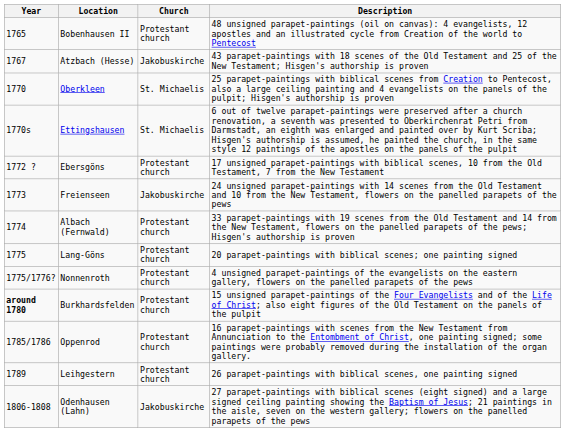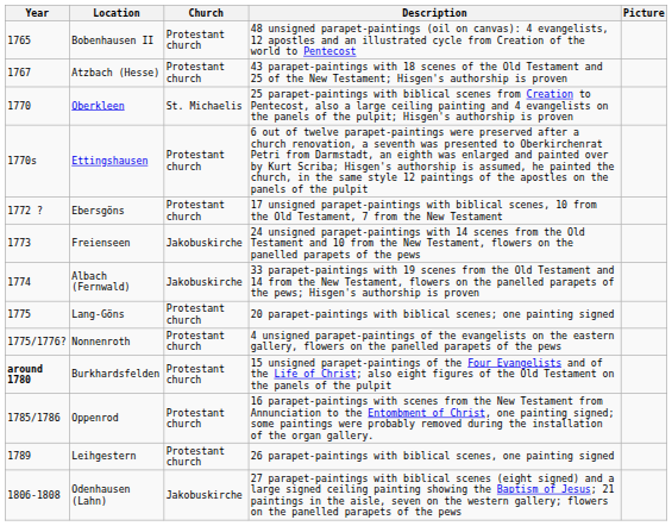 <table class="wikitable sortable" width="100%">
 <tr class="backgroundcolor5">
 <th>Year</th>
 <th>Location</th>
 <th>Church</th>
 <th>Description</th>
+<th class=unsortable>Picture</th>
 </tr>
 <tr>
 <td>1765</td>
 <td>Bobenhausen II</td>
 <td>Protestant church</td>
 <td>48 unsigned parapet-paintings (oil on canvas): 4 evangelists, 12 apostles and an illustrated cycle from Creation of the world to <a href='#'>Pentecost</a></td>
+<td></td>
 </tr>
 <tr>
 <td>1767</td>
 <td>Atzbach (Hesse)</td>
-<td>Jakobuskirche</td>
+<td>Protestant church</td>
 <td>43 parapet-paintings with 18 scenes of the Old Testament and 25 of the New Testament; Hisgen's authorship is proven</td>
+<td></td>
 </tr>
 <tr>
 <td>1770</td>
 <td><a href='#'>Oberkleen</a></td>
 <td>St. Michaelis</td>
 <td>25 parapet-paintings with biblical scenes from <a href='#'>Creation</a> to Pentecost, also a large ceiling painting and 4 evangelists on the panels of the pulpit; Hisgen's authorship is proven</td>
+<td></td>
 </tr>
 <tr>
 <td>1770s</td>
 <td><a href='#'>Ettingshausen</a></td>
-<td>St. Michaelis</td>
+<td>Protestant church</td>
 <td>6 out of twelve parapet-paintings were preserved after a church renovation, a seventh was presented to Oberkirchenrat Petri from Darmstadt, an eighth was enlarged and painted over by Kurt Scriba; Hisgen's authorship is assumed, he painted the church, in the same style 12 paintings of the apostles on the panels of the pulpit</td>
+<td></td>
 </tr>
 <tr>
 <td>1772 ?</td>
 <td>Ebersgöns</td>
 <td>Protestant church</td>
 <td>17 unsigned parapet-paintings with biblical scenes, 10 from the Old Testament, 7 from the New Testament</td>
+<td></td>
 </tr>
 <tr>
 <td>1773</td>
 <td>Freienseen</td>
 <td>Jakobuskirche</td>
 <td>24 unsigned parapet-paintings with 14 scenes from the Old Testament and 10 from the New Testament, flowers on the panelled parapets of the pews</td>
+<td></td>
 </tr>
 <tr>
 <td>1774</td>
 <td>Albach (Fernwald)</td>
-<td>Protestant church</td>
+<td>Jakobuskirche</td>
 <td>33 parapet-paintings with 19 scenes from the Old Testament and 14 from the New Testament, flowers on the panelled parapets of the pews; Hisgen's authorship is proven</td>
+<td></td>
 </tr>
 <tr>
 <td>1775</td>
 <td>Lang-Göns</td>
 <td>Protestant church</td>
 <td>20 parapet-paintings with biblical scenes; one painting signed</td>
+<td></td>
 </tr>
 <tr>
 <td>1775/1776?</td>
 <td>Nonnenroth</td>
 <td>Protestant church</td>
 <td>4 unsigned parapet-paintings of the evangelists on the eastern gallery, flowers on the panelled parapets of the pews</td>
+<td></td>
 </tr>
 <tr>
 <td><strong>around 1780</strong></td>
 <td>Burkhardsfelden</td>
 <td>Protestant church</td>
 <td>15 unsigned parapet-paintings of the <a href='#'>Four Evangelists</a> and of the <a href='#'>Life of Christ</a>; also eight figures of the Old Testament on the panels of the pulpit</td>
+<td></td>
 </tr>
 <tr>
 <td>1785/1786</td>
 <td>Oppenrod</td>
 <td>Protestant church</td>
 <td>16 parapet-paintings with scenes from the New Testament from Annunciation to the <a href='#'>Entombment of Christ</a>, one painting signed; some paintings were probably removed during the installation of the organ gallery.</td>
+<td></td>
 </tr>
 <tr>
 <td>1789</td>
 <td>Leihgestern</td>
 <td>Protestant church</td>
 <td>26 parapet-paintings with biblical scenes, one painting signed</td>
+<td></td>
 </tr>
 <tr>
 <td>1806-1808</td>
 <td>Odenhausen (Lahn)</td>
 <td>Jakobuskirche</td>
 <td>27 parapet-paintings with biblical scenes (eight signed) and a large signed ceiling painting showing the <a href='#'>Baptism of Jesus</a>; 21 paintings in the aisle, seven on the western gallery; flowers on the panelled parapets of the pews</td>
+<td></td>
 </tr>
 </table>
